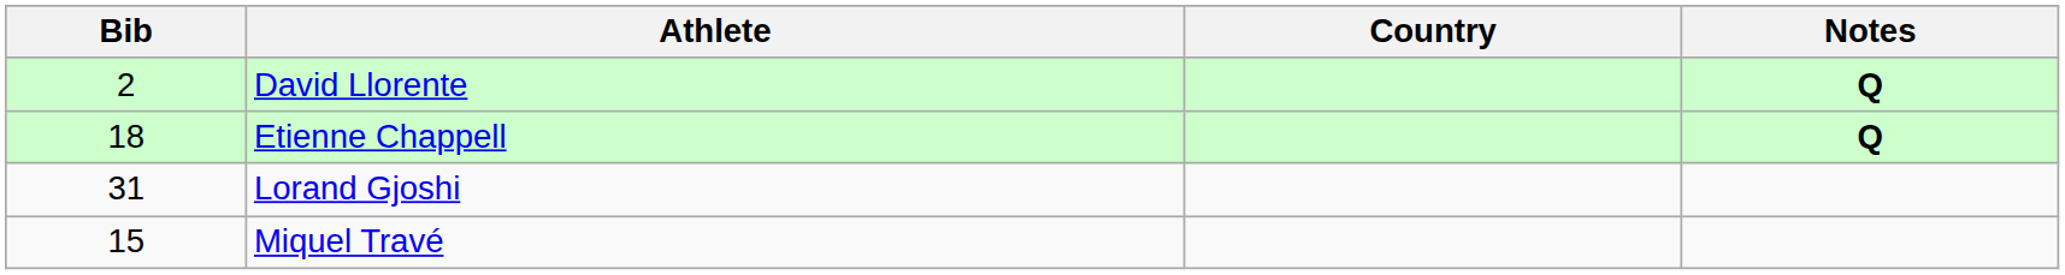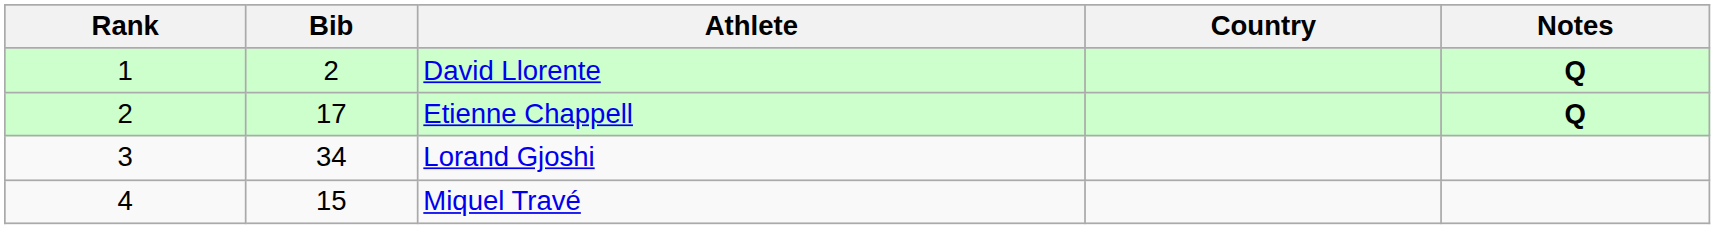 <table class="wikitable" style="text-align:center;width: 50%;">
 <tr>
+<th>Rank</th>
 <th>Bib</th>
 <th>Athlete</th>
 <th>Country</th>
 <th>Notes</th>
 </tr>
 <tr bgcolor=ccffcc>
+<td>1</td>
 <td>2</td>
 <td align=left><a href='#'>David Llorente</a></td>
 <td align=left></td>
 <td><strong>Q</strong></td>
 </tr>
 <tr bgcolor=ccffcc>
-<td>18</td>
+<td>2</td>
+<td>17</td>
 <td align=left><a href='#'>Etienne Chappell</a></td>
 <td align=left></td>
 <td><strong>Q</strong></td>
 </tr>
 <tr>
-<td>31</td>
+<td>3</td>
+<td>34</td>
 <td align=left><a href='#'>Lorand Gjoshi</a></td>
 <td align=left></td>
 <td></td>
 </tr>
 <tr>
+<td>4</td>
 <td>15</td>
 <td align=left><a href='#'>Miquel Travé</a></td>
 <td align=left></td>
 <td></td>
 </tr>
 </table>
